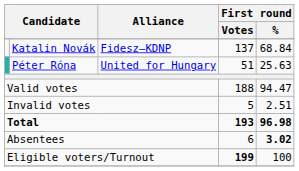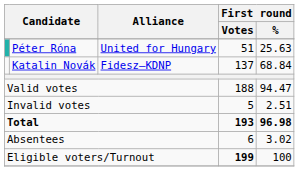 <table class=wikitable style=text-align:right>
 <tr>
 <th colspan=2 rowspan=2>Candidate</th>
 <th rowspan=2>Alliance</th>
 <th colspan=2>First round</th>
 </tr>
 <tr>
 <th>Votes</th>
 <th>%</th>
 </tr>
 <tr>
 </tr>
 <tr>
+<td style="background:#20B2AA;"></td>
+<td align=left><a href='#'>Péter Róna</a></td>
+<td align=left><a href='#'>United for Hungary</a></td>
+<td>51</td>
+<td>25.63</td>
+</tr>
+<tr>
 <td bgcolor=></td>
 <td align=left><a href='#'>Katalin Novák</a></td>
 <td align=left><a href='#'>Fidesz–KDNP</a></td>
 <td>137</td>
 <td>68.84</td>
-</tr>
-<tr>
-<td style="background:#20B2AA;"></td>
-<td align=left><a href='#'>Péter Róna</a></td>
-<td align=left><a href='#'>United for Hungary</a></td>
-<td>51</td>
-<td>25.63</td>
 </tr>
 <tr>
 <th colspan="5"></th>
 </tr>
 <tr>
 <td colspan=3 align=left>Valid votes</td>
 <td>188</td>
 <td>94.47</td>
 </tr>
 <tr>
 <td colspan=3 align=left>Invalid votes</td>
 <td>5</td>
 <td>2.51</td>
 </tr>
 <tr>
 <td colspan=3 align=left><strong>Total</strong></td>
 <td><strong>193</strong></td>
 <td><strong>96.98</strong></td>
 </tr>
 <tr>
 <td colspan=3 align=left>Absentees</td>
 <td>6</td>
-<td><strong>3.02</strong></td>
+<td>3.02</td>
 </tr>
 <tr>
 <td colspan=3 align=left>Eligible voters/Turnout</td>
 <td><strong>199</strong></td>
 <td>100</td>
 </tr>
 <tr>
 </tr>
 </table>
